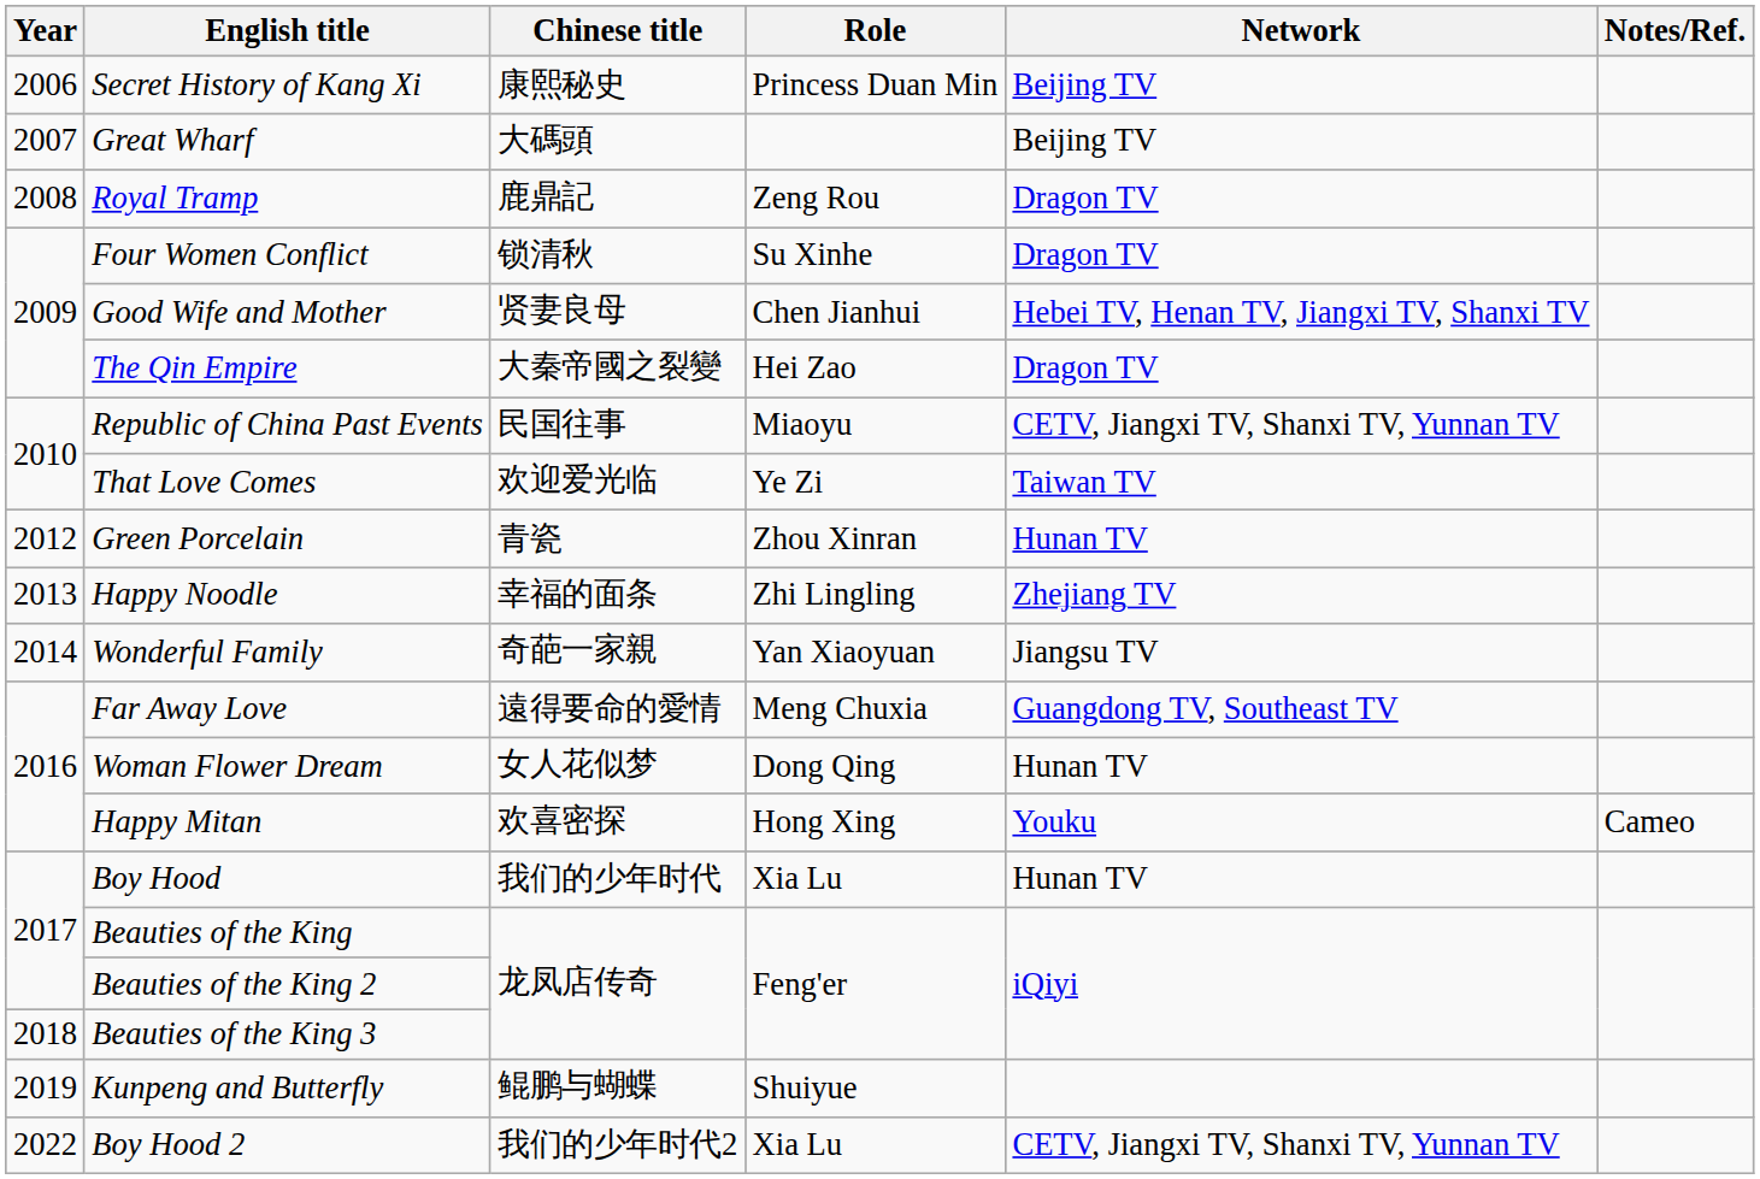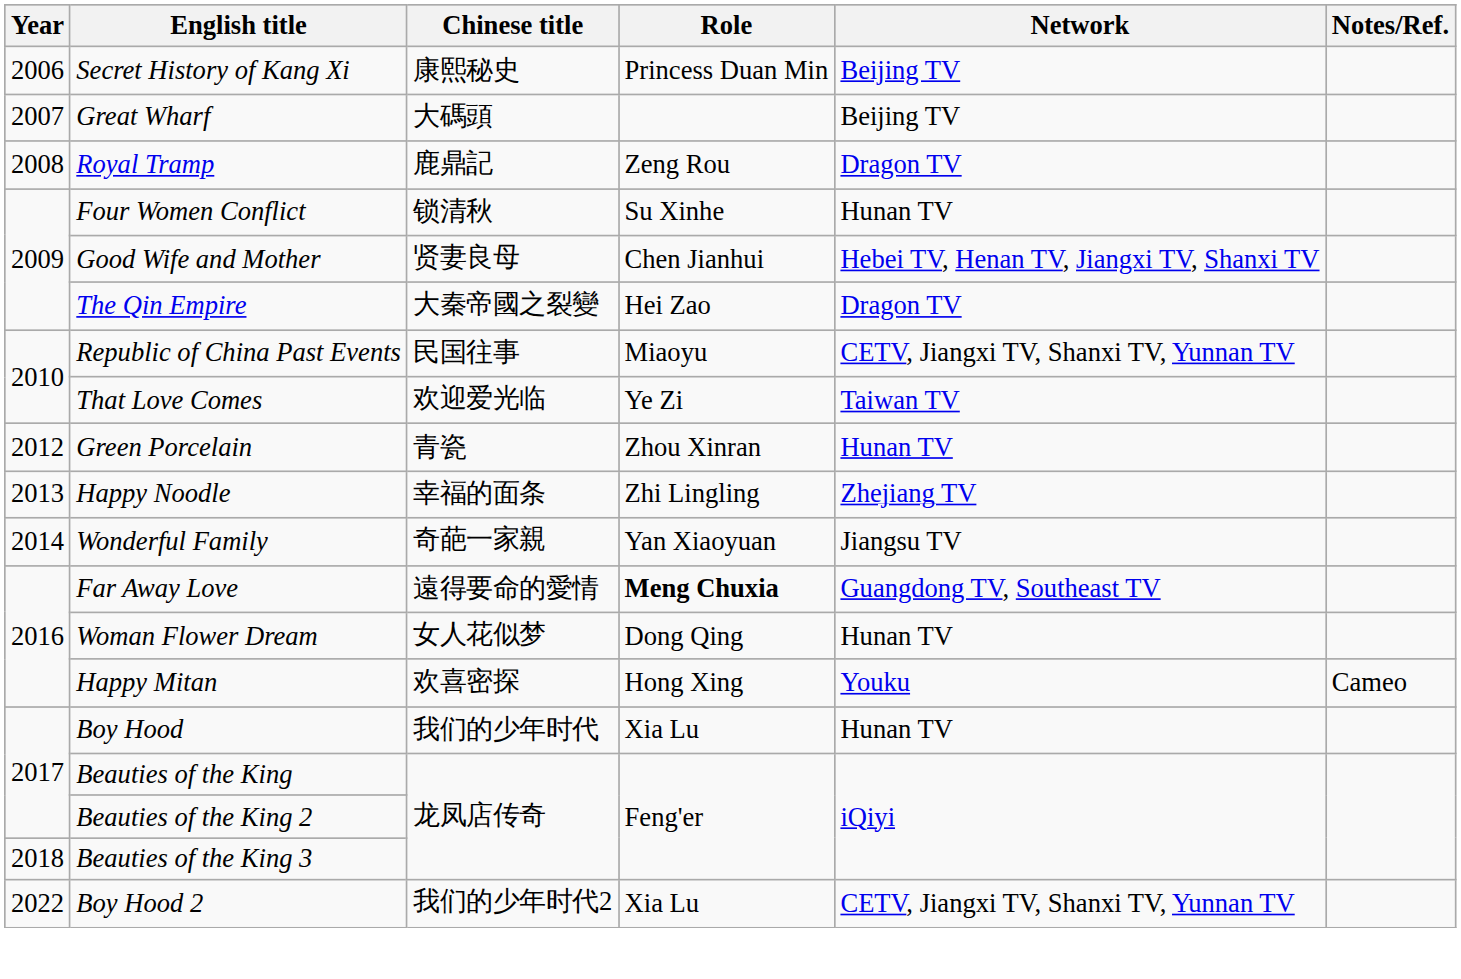 <table class="wikitable sortable">
 <tr>
 <th>Year</th>
 <th>English title</th>
 <th>Chinese title</th>
 <th>Role</th>
 <th>Network</th>
 <th class="unsortable">Notes/Ref.</th>
 </tr>
 <tr>
 <td>2006</td>
 <td><em>Secret History of Kang Xi</em></td>
 <td>康熙秘史</td>
 <td>Princess Duan Min</td>
 <td><a href='#'>Beijing TV</a></td>
 <td></td>
 </tr>
 <tr>
 <td>2007</td>
 <td><em>Great Wharf</em></td>
 <td>大碼頭</td>
 <td></td>
 <td>Beijing TV</td>
 <td></td>
 </tr>
 <tr>
 <td>2008</td>
 <td><em><a href='#'>Royal Tramp</a></em></td>
 <td>鹿鼎記</td>
 <td>Zeng Rou</td>
 <td><a href='#'>Dragon TV</a></td>
 <td></td>
 </tr>
 <tr>
 <td rowspan="3">2009</td>
 <td><em>Four Women Conflict</em></td>
 <td>锁清秋</td>
 <td>Su Xinhe</td>
-<td><a href='#'>Dragon TV</a></td>
+<td>Hunan TV</td>
 <td></td>
 </tr>
 <tr>
 <td><em>Good Wife and Mother</em></td>
 <td>贤妻良母</td>
 <td>Chen Jianhui</td>
 <td><a href='#'>Hebei TV</a>, <a href='#'>Henan TV</a>, <a href='#'>Jiangxi TV</a>, <a href='#'>Shanxi TV</a></td>
 <td></td>
 </tr>
 <tr>
 <td><em><a href='#'>The Qin Empire</a></em></td>
 <td>大秦帝國之裂變</td>
 <td>Hei Zao</td>
 <td><a href='#'>Dragon TV</a></td>
 <td></td>
 </tr>
 <tr>
 <td rowspan="2">2010</td>
 <td><em>Republic of China Past Events</em></td>
 <td>民国往事</td>
 <td>Miaoyu</td>
 <td><a href='#'>CETV</a>, Jiangxi TV, Shanxi TV, <a href='#'>Yunnan TV</a></td>
 <td></td>
 </tr>
 <tr>
 <td><em>That Love Comes</em></td>
 <td>欢迎爱光临</td>
 <td>Ye Zi</td>
 <td><a href='#'>Taiwan TV</a></td>
 <td></td>
 </tr>
 <tr>
 <td>2012</td>
 <td><em>Green Porcelain</em></td>
 <td>青瓷</td>
 <td>Zhou Xinran</td>
 <td><a href='#'>Hunan TV</a></td>
 <td></td>
 </tr>
 <tr>
 <td>2013</td>
 <td><em>Happy Noodle</em></td>
 <td>幸福的面条</td>
 <td>Zhi Lingling</td>
 <td><a href='#'>Zhejiang TV</a></td>
 <td></td>
 </tr>
 <tr>
 <td>2014</td>
 <td><em>Wonderful Family</em></td>
 <td>奇葩一家親</td>
 <td>Yan Xiaoyuan</td>
 <td>Jiangsu TV</td>
 <td></td>
 </tr>
 <tr>
 <td rowspan="3">2016</td>
 <td><em>Far Away Love</em></td>
 <td>遠得要命的愛情</td>
-<td>Meng Chuxia</td>
+<td><strong>Meng Chuxia</strong></td>
 <td><a href='#'>Guangdong TV</a>, <a href='#'>Southeast TV</a></td>
 <td></td>
 </tr>
 <tr>
 <td><em>Woman Flower Dream</em></td>
 <td>女人花似梦</td>
 <td>Dong Qing</td>
 <td>Hunan TV</td>
 <td></td>
 </tr>
 <tr>
 <td><em>Happy Mitan</em></td>
 <td>欢喜密探</td>
 <td>Hong Xing</td>
 <td><a href='#'>Youku</a></td>
 <td>Cameo</td>
 </tr>
 <tr>
 <td rowspan="3">2017</td>
 <td><em>Boy Hood</em></td>
 <td>我们的少年时代</td>
 <td>Xia Lu</td>
 <td>Hunan TV</td>
 <td></td>
 </tr>
 <tr>
 <td><em>Beauties of the King</em></td>
 <td rowspan="3">龙凤店传奇</td>
 <td rowspan="3">Feng'er</td>
 <td rowspan="3"><a href='#'>iQiyi</a></td>
 <td rowspan="3"></td>
 </tr>
 <tr>
 <td><em>Beauties of the King 2</em></td>
 </tr>
 <tr>
 <td>2018</td>
 <td><em>Beauties of the King 3</em></td>
 </tr>
 <tr>
-<td>2019</td>
-<td><em>Kunpeng and Butterfly</em></td>
-<td>鲲鹏与蝴蝶</td>
-<td>Shuiyue</td>
-<td></td>
-<td></td>
-</tr>
-<tr>
 <td>2022</td>
 <td><em>Boy Hood 2</em></td>
 <td>我们的少年时代2</td>
 <td>Xia Lu</td>
 <td><a href='#'>CETV</a>, Jiangxi TV, Shanxi TV, <a href='#'>Yunnan TV</a></td>
 <td></td>
 </tr>
 </table>
